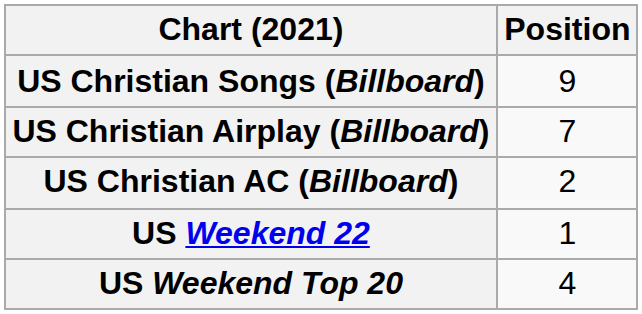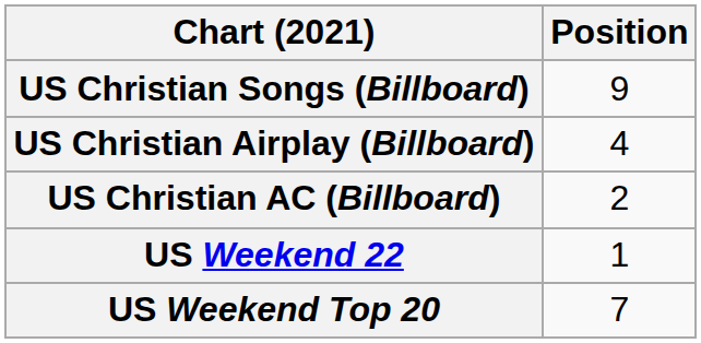 <table class="wikitable plainrowheaders" style="text-align:center">
 <tr>
 <th scope="col">Chart (2021)</th>
 <th scope="col">Position</th>
 </tr>
 <tr>
 <th scope="row">US Christian Songs (<em>Billboard</em>)</th>
 <td>9</td>
 </tr>
 <tr>
 <th scope="row">US Christian Airplay (<em>Billboard</em>)</th>
-<td>7</td>
+<td>4</td>
 </tr>
 <tr>
 <th scope="row">US Christian AC (<em>Billboard</em>)</th>
 <td>2</td>
 </tr>
 <tr>
 <th scope="row">US <em><a href='#'>Weekend 22</a></em></th>
 <td>1</td>
 </tr>
 <tr>
 <th scope="row">US <em>Weekend Top 20</em></th>
-<td>4</td>
+<td>7</td>
 </tr>
 </table>
